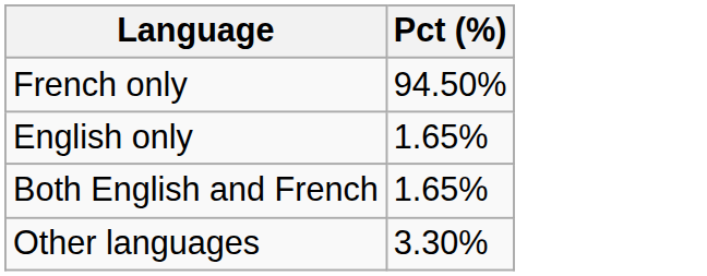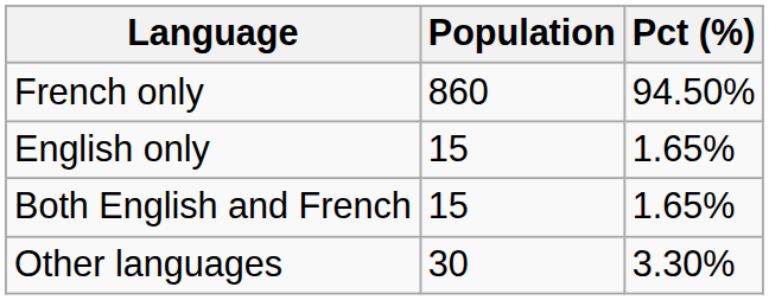 <table class="wikitable">
 <tr>
 <th>Language</th>
+<th>Population</th>
 <th>Pct (%)</th>
 </tr>
 <tr>
 <td>French only</td>
+<td>860</td>
 <td>94.50%</td>
 </tr>
 <tr>
 <td>English only</td>
+<td>15</td>
 <td>1.65%</td>
 </tr>
 <tr>
 <td>Both English and French</td>
+<td>15</td>
 <td>1.65%</td>
 </tr>
 <tr>
 <td>Other languages</td>
+<td>30</td>
 <td>3.30%</td>
 </tr>
 </table>
